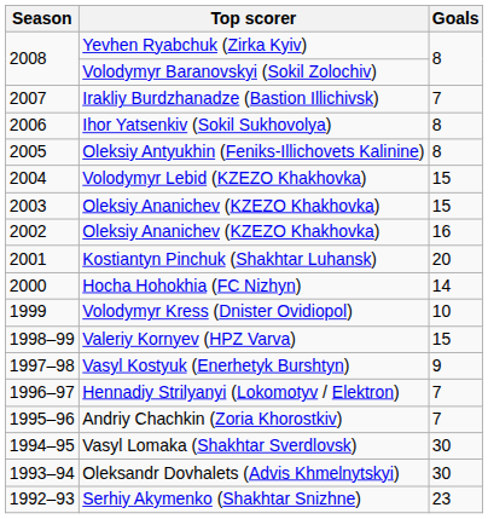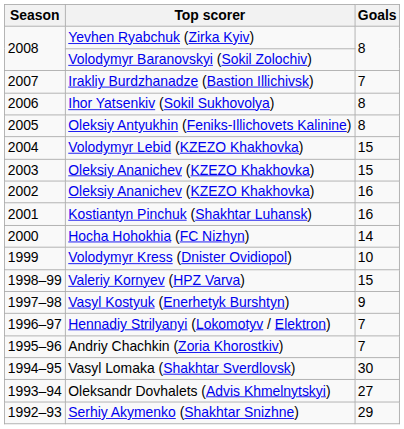 <table class="wikitable">
 <tr>
 <th>Season</th>
 <th>Top scorer</th>
 <th>Goals</th>
 </tr>
 <tr>
 <td rowspan=2>2008</td>
 <td><a href='#'>Yevhen Ryabchuk</a> (<a href='#'>Zirka Kyiv</a>)</td>
 <td rowspan=2>8</td>
 </tr>
 <tr>
 <td><a href='#'>Volodymyr Baranovskyi</a> (<a href='#'>Sokil Zolochiv</a>)</td>
 </tr>
 <tr>
 <td>2007</td>
 <td><a href='#'>Irakliy Burdzhanadze</a> (<a href='#'>Bastion Illichivsk</a>)</td>
 <td>7</td>
 </tr>
 <tr>
 <td>2006</td>
 <td><a href='#'>Ihor Yatsenkiv</a> (<a href='#'>Sokil Sukhovolya</a>)</td>
 <td>8</td>
 </tr>
 <tr>
 <td>2005</td>
 <td><a href='#'>Oleksiy Antyukhin</a> (<a href='#'>Feniks-Illichovets Kalinine</a>)</td>
 <td>8</td>
 </tr>
 <tr>
 <td>2004</td>
 <td><a href='#'>Volodymyr Lebid</a> (<a href='#'>KZEZO Khakhovka</a>)</td>
 <td>15</td>
 </tr>
 <tr>
 <td>2003</td>
 <td><a href='#'>Oleksiy Ananichev</a> (<a href='#'>KZEZO Khakhovka</a>)</td>
 <td>15</td>
 </tr>
 <tr>
 <td>2002</td>
 <td><a href='#'>Oleksiy Ananichev</a> (<a href='#'>KZEZO Khakhovka</a>)</td>
 <td>16</td>
 </tr>
 <tr>
 <td>2001</td>
 <td><a href='#'>Kostiantyn Pinchuk</a> (<a href='#'>Shakhtar Luhansk</a>)</td>
-<td>20</td>
+<td>16</td>
 </tr>
 <tr>
 <td>2000</td>
 <td><a href='#'>Hocha Hohokhia</a> (<a href='#'>FC Nizhyn</a>)</td>
 <td>14</td>
 </tr>
 <tr>
 <td>1999</td>
 <td><a href='#'>Volodymyr Kress</a> (<a href='#'>Dnister Ovidiopol</a>)</td>
 <td>10</td>
 </tr>
 <tr>
 <td>1998–99</td>
 <td><a href='#'>Valeriy Kornyev</a> (<a href='#'>HPZ Varva</a>)</td>
 <td>15</td>
 </tr>
 <tr>
 <td>1997–98</td>
 <td><a href='#'>Vasyl Kostyuk</a> (<a href='#'>Enerhetyk Burshtyn</a>)</td>
 <td>9</td>
 </tr>
 <tr>
 <td>1996–97</td>
 <td><a href='#'>Hennadiy Strilyanyi</a> (<a href='#'>Lokomotyv</a> / <a href='#'>Elektron</a>)</td>
 <td>7</td>
 </tr>
 <tr>
 <td>1995–96</td>
 <td>Andriy Chachkin (<a href='#'>Zoria Khorostkiv</a>)</td>
 <td>7</td>
 </tr>
 <tr>
 <td>1994–95</td>
 <td>Vasyl Lomaka (<a href='#'>Shakhtar Sverdlovsk</a>)</td>
 <td>30</td>
 </tr>
 <tr>
 <td>1993–94</td>
 <td>Oleksandr Dovhalets (<a href='#'>Advis Khmelnytskyi</a>)</td>
-<td>30</td>
+<td>27</td>
 </tr>
 <tr>
 <td>1992–93</td>
 <td><a href='#'>Serhiy Akymenko</a> (<a href='#'>Shakhtar Snizhne</a>)</td>
-<td>23</td>
+<td>29</td>
 </tr>
 </table>
